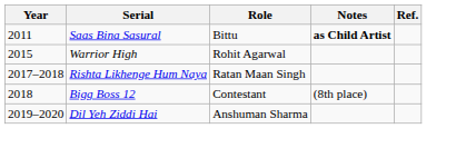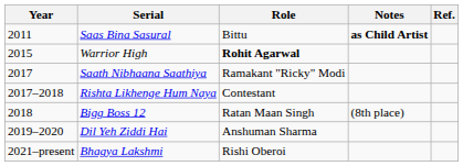 <table class="wikitable sortable">
 <tr>
 <th>Year</th>
 <th>Serial</th>
 <th>Role</th>
 <th>Notes</th>
 <th>Ref.</th>
 </tr>
 <tr>
 <td>2011</td>
 <td><em><a href='#'>Saas Bina Sasural</a></em></td>
 <td>Bittu</td>
 <td><strong>as Child Artist</strong></td>
 <td></td>
 </tr>
 <tr>
 <td>2015</td>
 <td><em>Warrior High</em></td>
-<td>Rohit Agarwal</td>
+<td><strong>Rohit Agarwal</strong></td>
+<td></td>
+<td></td>
+</tr>
+<tr>
+<td>2017</td>
+<td><em><a href='#'>Saath Nibhaana Saathiya</a></em></td>
+<td>Ramakant "Ricky" Modi</td>
 <td></td>
 <td></td>
 </tr>
 <tr>
 <td>2017–2018</td>
 <td><em><a href='#'>Rishta Likhenge Hum Naya</a></em></td>
-<td>Ratan Maan Singh</td>
+<td>Contestant</td>
 <td></td>
 <td></td>
 </tr>
 <tr>
 <td>2018</td>
 <td><em><a href='#'>Bigg Boss 12</a></em></td>
-<td>Contestant</td>
+<td>Ratan Maan Singh</td>
 <td>(8th place)</td>
 <td></td>
 </tr>
 <tr>
 <td>2019–2020</td>
 <td><em><a href='#'>Dil Yeh Ziddi Hai</a></em></td>
 <td>Anshuman Sharma</td>
 <td></td>
 <td></td>
 </tr>
+<tr>
+<td>2021–present</td>
+<td><em><a href='#'>Bhagya Lakshmi</a></em></td>
+<td>Rishi Oberoi</td>
+<td></td>
+<td></td>
+</tr>
 </table>
